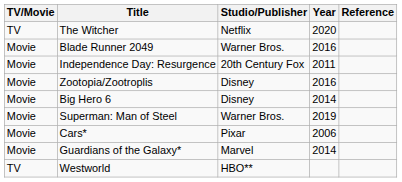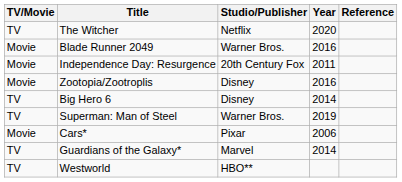 <table class="wikitable">
 <tr>
 <th>TV/Movie</th>
 <th>Title</th>
 <th>Studio/Publisher</th>
 <th>Year</th>
 <th>Reference</th>
 </tr>
 <tr>
 <td>TV</td>
 <td>The Witcher</td>
 <td>Netflix</td>
 <td>2020</td>
 <td></td>
 </tr>
 <tr>
 <td>Movie</td>
 <td>Blade Runner 2049</td>
 <td>Warner Bros.</td>
 <td>2016</td>
 <td></td>
 </tr>
 <tr>
 <td>Movie</td>
 <td>Independence Day: Resurgence</td>
 <td>20th Century Fox</td>
 <td>2011</td>
 <td></td>
 </tr>
 <tr>
 <td>Movie</td>
 <td>Zootopia/Zootroplis</td>
 <td>Disney</td>
 <td>2016</td>
 <td></td>
 </tr>
 <tr>
-<td>Movie</td>
+<td>TV</td>
 <td>Big Hero 6</td>
 <td>Disney</td>
 <td>2014</td>
 <td></td>
 </tr>
 <tr>
-<td>Movie</td>
+<td>TV</td>
 <td>Superman: Man of Steel</td>
 <td>Warner Bros.</td>
 <td>2019</td>
 <td></td>
 </tr>
 <tr>
 <td>Movie</td>
 <td>Cars*</td>
 <td>Pixar</td>
 <td>2006</td>
 <td></td>
 </tr>
 <tr>
-<td>Movie</td>
+<td>TV</td>
 <td>Guardians of the Galaxy*</td>
 <td>Marvel</td>
 <td>2014</td>
 <td></td>
 </tr>
 <tr>
 <td>TV</td>
 <td>Westworld</td>
 <td>HBO**</td>
 <td></td>
 <td></td>
 </tr>
 </table>
